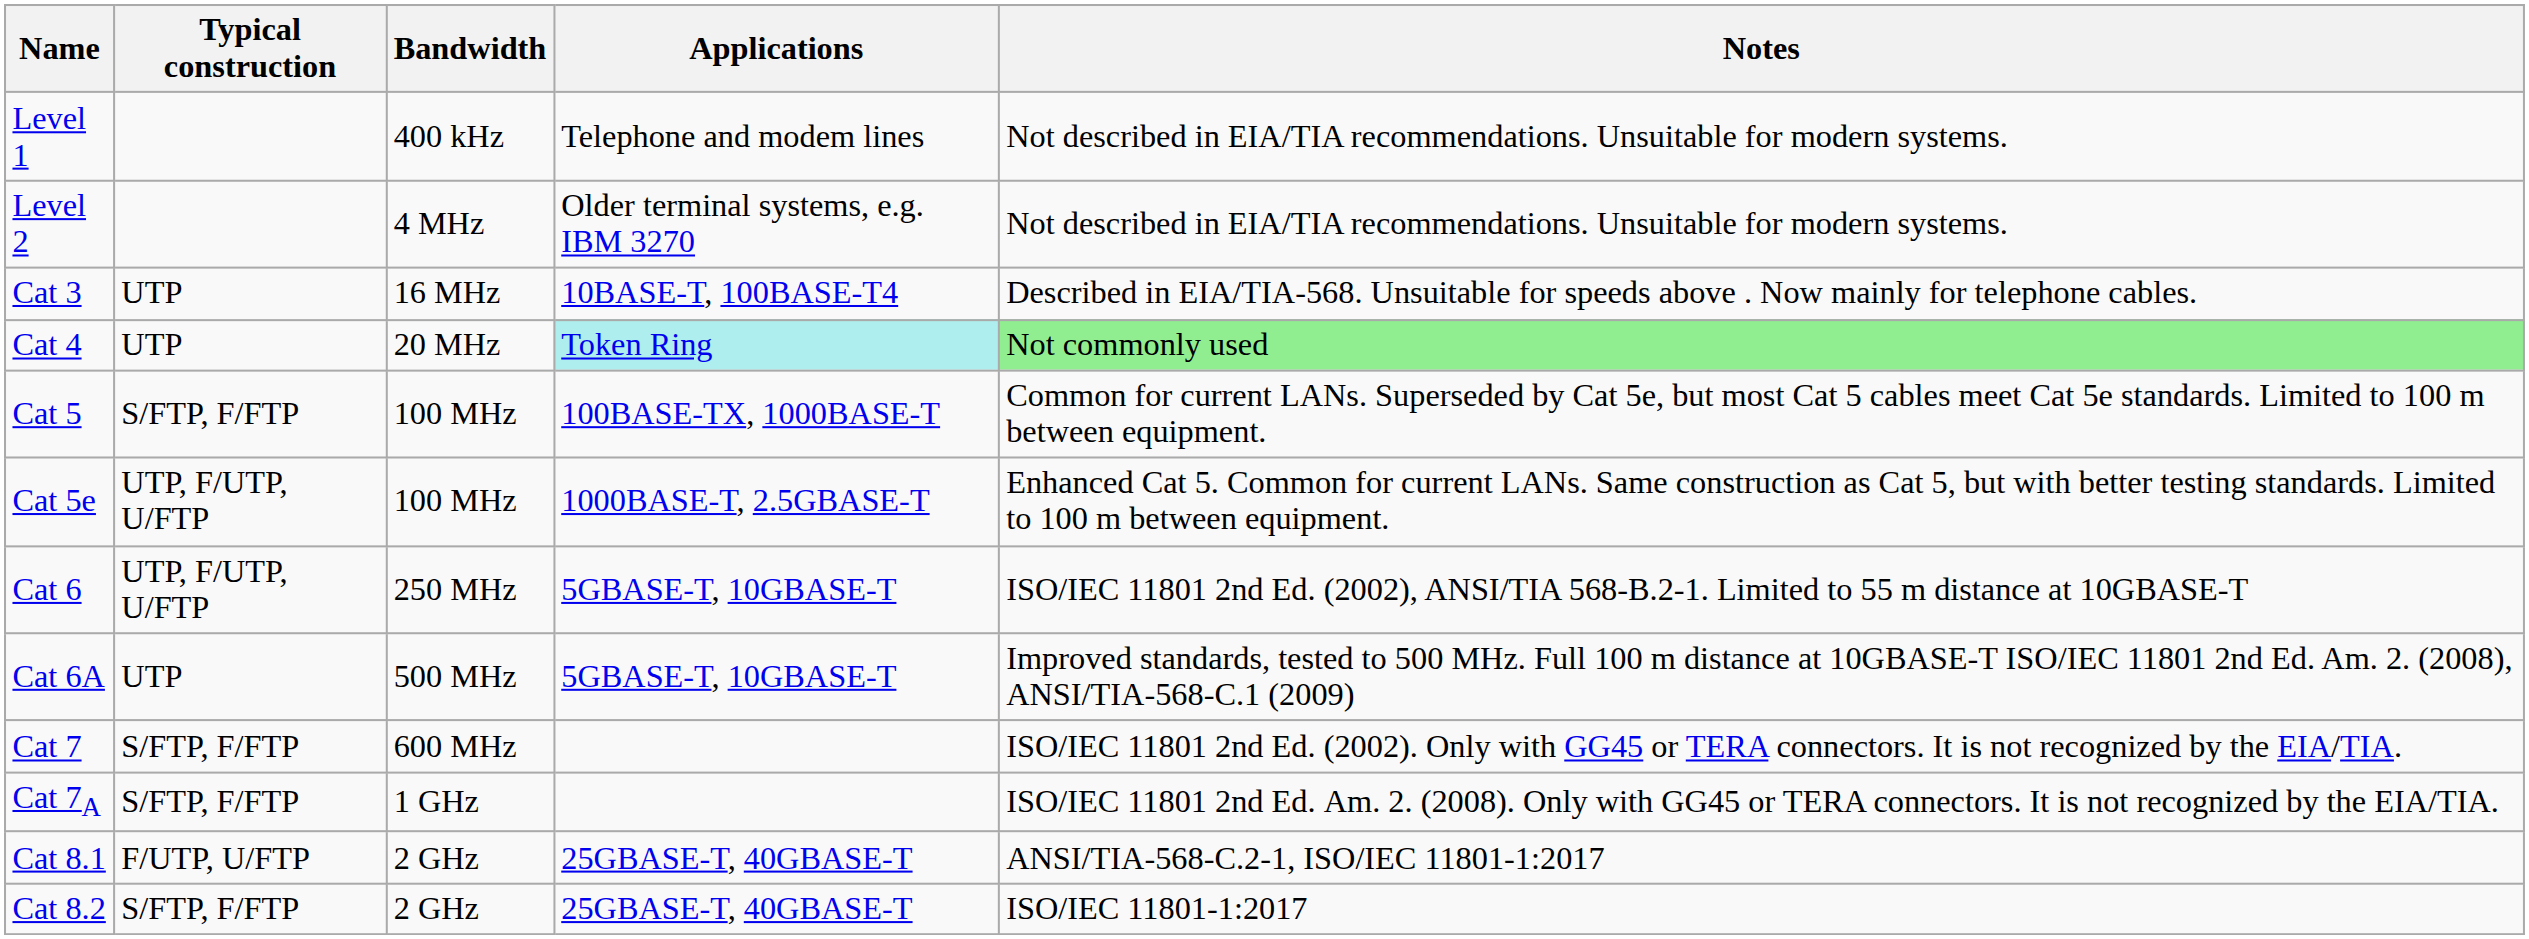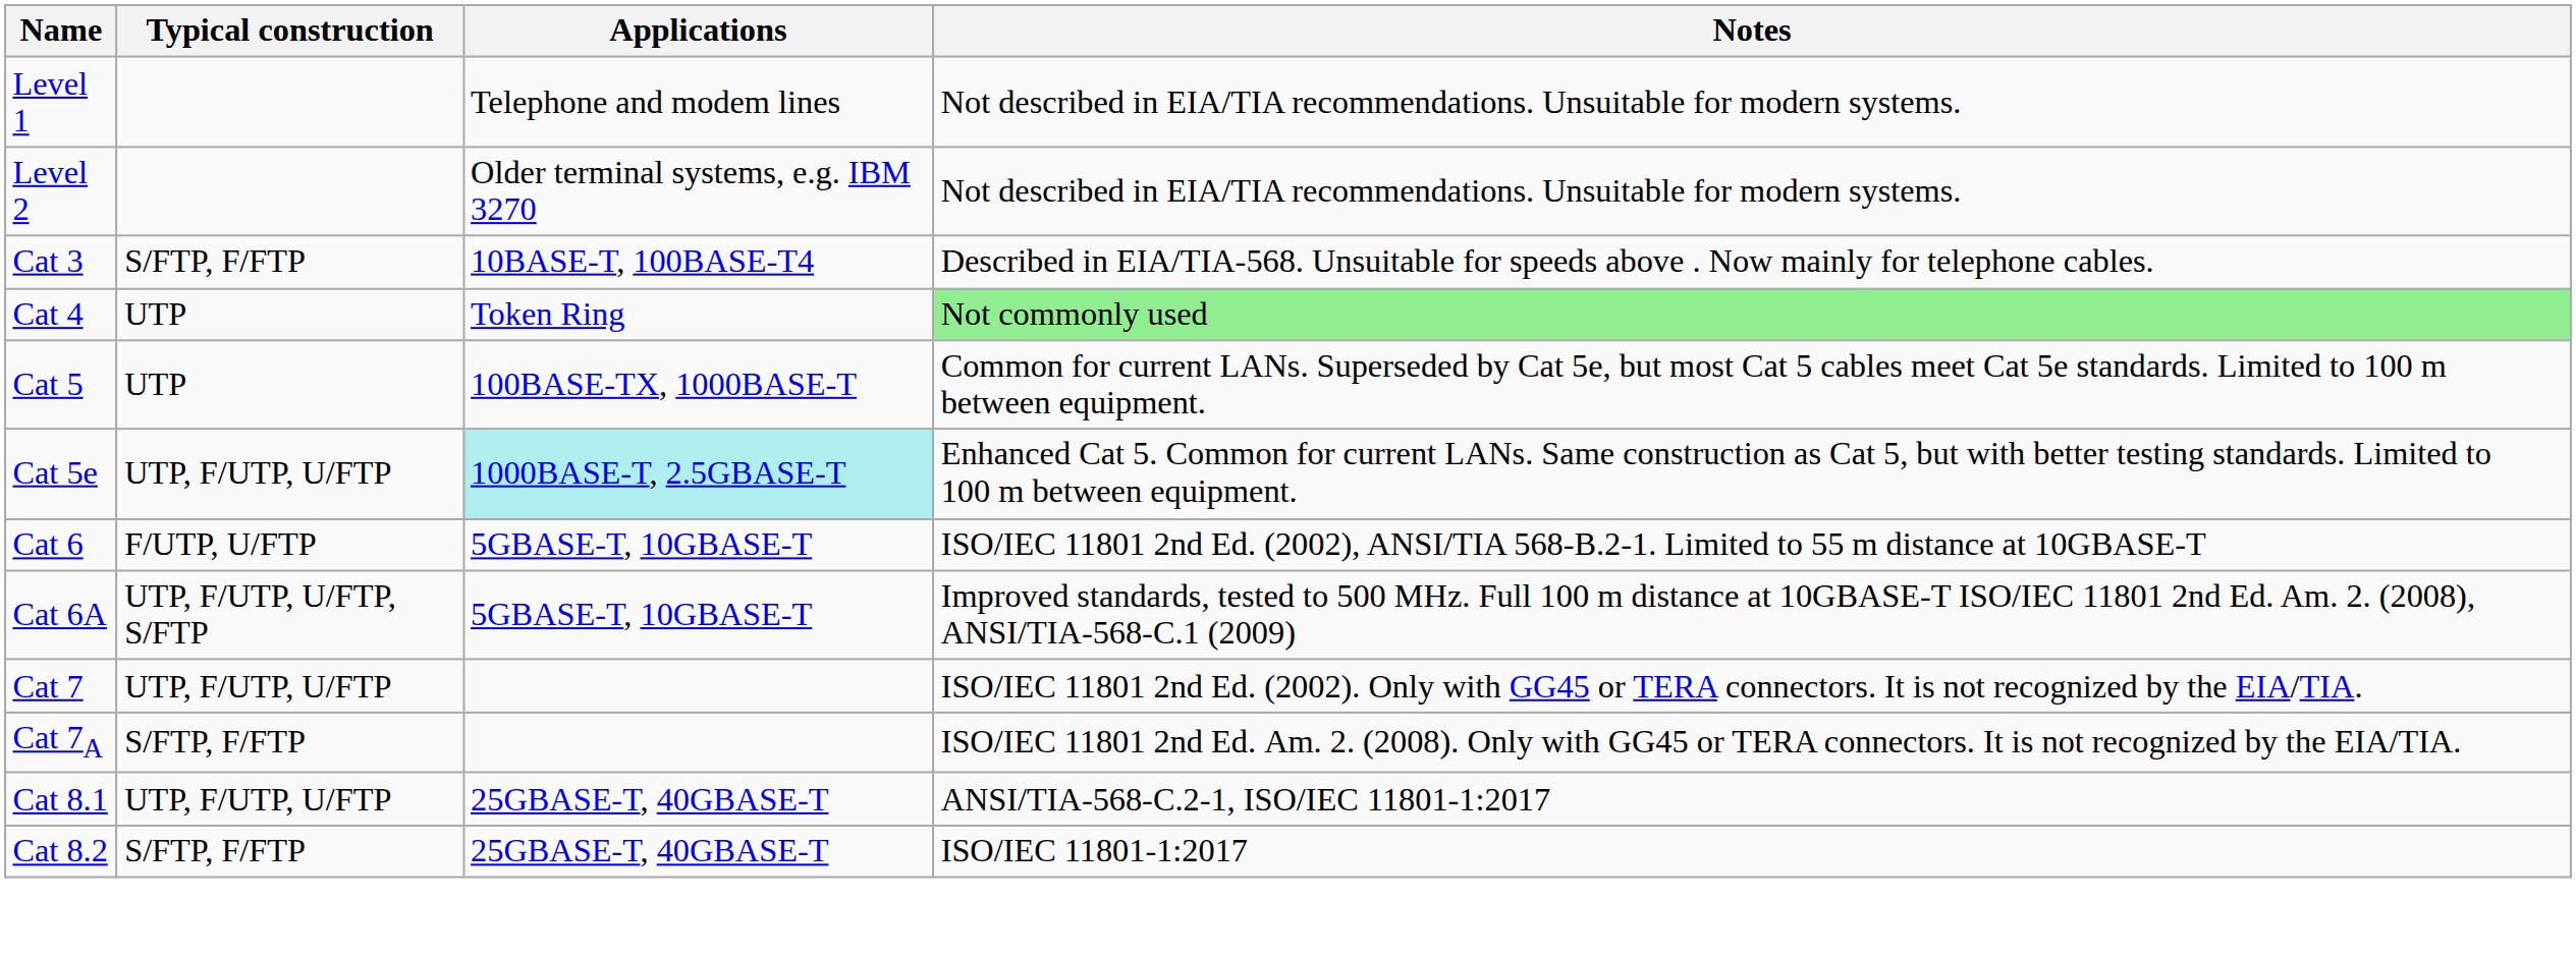 <table class="wikitable sortable">
 <tr>
 <th>Name</th>
 <th>Typical construction</th>
-<th>Bandwidth</th>
 <th>Applications</th>
 <th>Notes</th>
 </tr>
 <tr>
 <td><a href='#'>Level 1</a></td>
 <td></td>
-<td>400 kHz</td>
 <td>Telephone and modem lines</td>
 <td>Not described in EIA/TIA recommendations. Unsuitable for modern systems.</td>
 </tr>
 <tr>
 <td><a href='#'>Level 2</a></td>
 <td></td>
-<td>4 MHz</td>
 <td>Older terminal systems, e.g. <a href='#'>IBM 3270</a></td>
 <td>Not described in EIA/TIA recommendations. Unsuitable for modern systems.</td>
 </tr>
 <tr>
 <td><a href='#'>Cat 3</a></td>
-<td>UTP</td>
-<td>16 MHz</td>
+<td>S/FTP, F/FTP</td>
 <td><a href='#'>10BASE-T</a>, <a href='#'>100BASE-T4</a></td>
 <td>Described in EIA/TIA-568. Unsuitable for speeds above . Now mainly for telephone cables.</td>
 </tr>
 <tr>
 <td><a href='#'>Cat 4</a></td>
 <td>UTP</td>
-<td>20 MHz</td>
-<td style="background: paleturquoise;"> <a href='#'>Token Ring</a></td>
+<td> <a href='#'>Token Ring</a></td>
 <td style="background: lightgreen;">Not commonly used</td>
 </tr>
 <tr>
 <td><a href='#'>Cat 5</a></td>
-<td>S/FTP, F/FTP</td>
-<td>100 MHz</td>
+<td>UTP</td>
 <td><a href='#'>100BASE-TX</a>, <a href='#'>1000BASE-T</a></td>
 <td>Common for current LANs. Superseded by Cat 5e, but most Cat 5 cables meet Cat 5e standards. Limited to 100 m between equipment.</td>
 </tr>
 <tr>
 <td><a href='#'>Cat 5e</a></td>
 <td>UTP, F/UTP, U/FTP</td>
-<td>100 MHz</td>
-<td><a href='#'>1000BASE-T</a>, <a href='#'>2.5GBASE-T</a></td>
+<td style="background: paleturquoise;"><a href='#'>1000BASE-T</a>, <a href='#'>2.5GBASE-T</a></td>
 <td>Enhanced Cat 5. Common for current LANs. Same construction as Cat 5, but with better testing standards. Limited to 100 m between equipment.</td>
 </tr>
 <tr>
 <td><a href='#'>Cat 6</a></td>
-<td>UTP, F/UTP, U/FTP</td>
-<td>250 MHz</td>
+<td>F/UTP, U/FTP</td>
 <td><a href='#'>5GBASE-T</a>, <a href='#'>10GBASE-T</a></td>
 <td>ISO/IEC 11801 2nd Ed. (2002), ANSI/TIA 568-B.2-1. Limited to 55 m distance at 10GBASE-T</td>
 </tr>
 <tr>
 <td><a href='#'>Cat 6A</a></td>
-<td>UTP</td>
-<td>500 MHz</td>
+<td>UTP, F/UTP, U/FTP, S/FTP</td>
 <td><a href='#'>5GBASE-T</a>, <a href='#'>10GBASE-T</a></td>
 <td>Improved standards, tested to 500 MHz. Full 100 m distance at 10GBASE-T ISO/IEC 11801 2nd Ed. Am. 2. (2008), ANSI/TIA-568-C.1 (2009)</td>
 </tr>
 <tr>
 <td><a href='#'>Cat 7</a></td>
-<td>S/FTP, F/FTP</td>
-<td>600 MHz</td>
+<td>UTP, F/UTP, U/FTP</td>
 <td></td>
 <td>ISO/IEC 11801 2nd Ed. (2002). Only with <a href='#'>GG45</a> or <a href='#'>TERA</a> connectors. It is not recognized by the <a href='#'>EIA</a>/<a href='#'>TIA</a>.</td>
 </tr>
 <tr>
 <td><a href='#'>Cat 7<sub>A</sub></a></td>
 <td>S/FTP, F/FTP</td>
-<td>1 GHz</td>
 <td></td>
 <td>ISO/IEC 11801 2nd Ed. Am. 2. (2008). Only with GG45 or TERA connectors. It is not recognized by the EIA/TIA.</td>
 </tr>
 <tr>
 <td><a href='#'>Cat 8.1</a></td>
-<td>F/UTP, U/FTP</td>
-<td>2 GHz</td>
+<td>UTP, F/UTP, U/FTP</td>
 <td><a href='#'>25GBASE-T</a>, <a href='#'>40GBASE-T</a></td>
 <td>ANSI/TIA-568-C.2-1, ISO/IEC 11801-1:2017</td>
 </tr>
 <tr>
 <td><a href='#'>Cat 8.2</a></td>
 <td>S/FTP, F/FTP</td>
-<td>2 GHz</td>
 <td><a href='#'>25GBASE-T</a>, <a href='#'>40GBASE-T</a></td>
 <td>ISO/IEC 11801-1:2017</td>
 </tr>
 </table>
